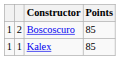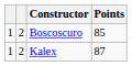 <table class="wikitable" style="font-size: 95%;">
 <tr>
 <th></th>
 <th></th>
 <th>Constructor</th>
 <th>Points</th>
 </tr>
 <tr>
 <td> 1</td>
 <td align=center>2</td>
 <td> <a href='#'>Boscoscuro</a></td>
 <td align=left>85</td>
 </tr>
 <tr>
 <td> 1</td>
-<td align=center>1</td>
+<td align=center>2</td>
 <td> <a href='#'>Kalex</a></td>
-<td align=left>85</td>
+<td align=left>87</td>
 </tr>
 </table>
